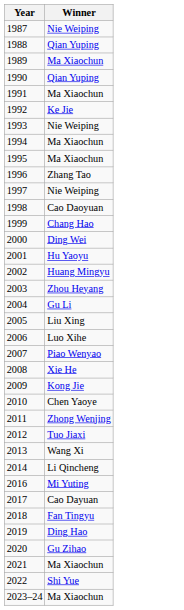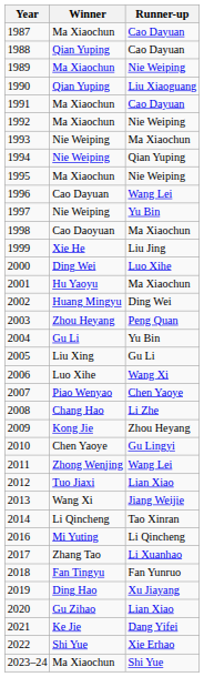 <table class="wikitable" style="text-align: left;">
 <tr>
 <th>Year</th>
 <th>Winner</th>
+<th>Runner-up</th>
 </tr>
 <tr>
 <td>1987</td>
-<td><a href='#'>Nie Weiping</a></td>
+<td>Ma Xiaochun</td>
+<td><a href='#'>Cao Dayuan</a></td>
 </tr>
 <tr>
 <td>1988</td>
 <td><a href='#'>Qian Yuping</a></td>
+<td>Cao Dayuan</td>
 </tr>
 <tr>
 <td>1989</td>
 <td><a href='#'>Ma Xiaochun</a></td>
+<td><a href='#'>Nie Weiping</a></td>
 </tr>
 <tr>
 <td>1990</td>
 <td><a href='#'>Qian Yuping</a></td>
+<td><a href='#'>Liu Xiaoguang</a></td>
 </tr>
 <tr>
 <td>1991</td>
 <td>Ma Xiaochun</td>
+<td><a href='#'>Cao Dayuan</a></td>
 </tr>
 <tr>
 <td>1992</td>
-<td><a href='#'>Ke Jie</a></td>
+<td>Ma Xiaochun</td>
+<td>Nie Weiping</td>
 </tr>
 <tr>
 <td>1993</td>
 <td>Nie Weiping</td>
+<td>Ma Xiaochun</td>
 </tr>
 <tr>
 <td>1994</td>
-<td>Ma Xiaochun</td>
+<td><a href='#'>Nie Weiping</a></td>
+<td>Qian Yuping</td>
 </tr>
 <tr>
 <td>1995</td>
 <td>Ma Xiaochun</td>
+<td>Nie Weiping</td>
 </tr>
 <tr>
 <td>1996</td>
-<td>Zhang Tao</td>
+<td>Cao Dayuan</td>
+<td><a href='#'>Wang Lei</a></td>
 </tr>
 <tr>
 <td>1997</td>
 <td>Nie Weiping</td>
+<td><a href='#'>Yu Bin</a></td>
 </tr>
 <tr>
 <td>1998</td>
 <td>Cao Daoyuan</td>
+<td>Ma Xiaochun</td>
 </tr>
 <tr>
 <td>1999</td>
-<td><a href='#'>Chang Hao</a></td>
+<td><a href='#'>Xie He</a></td>
+<td>Liu Jing</td>
 </tr>
 <tr>
 <td>2000</td>
 <td><a href='#'>Ding Wei</a></td>
+<td><a href='#'>Luo Xihe</a></td>
 </tr>
 <tr>
 <td>2001</td>
 <td><a href='#'>Hu Yaoyu</a></td>
+<td>Ma Xiaochun</td>
 </tr>
 <tr>
 <td>2002</td>
 <td><a href='#'>Huang Mingyu</a></td>
+<td>Ding Wei</td>
 </tr>
 <tr>
 <td>2003</td>
 <td><a href='#'>Zhou Heyang</a></td>
+<td><a href='#'>Peng Quan</a></td>
 </tr>
 <tr>
 <td>2004</td>
 <td><a href='#'>Gu Li</a></td>
+<td>Yu Bin</td>
 </tr>
 <tr>
 <td>2005</td>
 <td>Liu Xing</td>
+<td>Gu Li</td>
 </tr>
 <tr>
 <td>2006</td>
 <td>Luo Xihe</td>
+<td><a href='#'>Wang Xi</a></td>
 </tr>
 <tr>
 <td>2007</td>
 <td><a href='#'>Piao Wenyao</a></td>
+<td><a href='#'>Chen Yaoye</a></td>
 </tr>
 <tr>
 <td>2008</td>
-<td><a href='#'>Xie He</a></td>
+<td><a href='#'>Chang Hao</a></td>
+<td><a href='#'>Li Zhe</a></td>
 </tr>
 <tr>
 <td>2009</td>
 <td><a href='#'>Kong Jie</a></td>
+<td>Zhou Heyang</td>
 </tr>
 <tr>
 <td>2010</td>
 <td>Chen Yaoye</td>
+<td><a href='#'>Gu Lingyi</a></td>
 </tr>
 <tr>
 <td>2011</td>
 <td><a href='#'>Zhong Wenjing</a></td>
+<td><a href='#'>Wang Lei</a></td>
 </tr>
 <tr>
 <td>2012</td>
 <td><a href='#'>Tuo Jiaxi</a></td>
+<td><a href='#'>Lian Xiao</a></td>
 </tr>
 <tr>
 <td>2013</td>
 <td>Wang Xi</td>
+<td><a href='#'>Jiang Weijie</a></td>
 </tr>
 <tr>
 <td>2014</td>
 <td>Li Qincheng</td>
+<td>Tao Xinran</td>
 </tr>
 <tr>
 <td>2016</td>
 <td><a href='#'>Mi Yuting</a></td>
+<td>Li Qincheng</td>
 </tr>
 <tr>
 <td>2017</td>
-<td>Cao Dayuan</td>
+<td>Zhang Tao</td>
+<td><a href='#'>Li Xuanhao</a></td>
 </tr>
 <tr>
 <td>2018</td>
 <td><a href='#'>Fan Tingyu</a></td>
+<td>Fan Yunruo</td>
 </tr>
 <tr>
 <td>2019</td>
 <td><a href='#'>Ding Hao</a></td>
+<td><a href='#'>Xu Jiayang</a></td>
 </tr>
 <tr>
 <td>2020</td>
 <td><a href='#'>Gu Zihao</a></td>
+<td><a href='#'>Lian Xiao</a></td>
 </tr>
 <tr>
 <td>2021</td>
-<td>Ma Xiaochun</td>
+<td><a href='#'>Ke Jie</a></td>
+<td><a href='#'>Dang Yifei</a></td>
 </tr>
 <tr>
 <td>2022</td>
 <td><a href='#'>Shi Yue</a></td>
+<td><a href='#'>Xie Erhao</a></td>
 </tr>
 <tr>
 <td>2023–24</td>
 <td>Ma Xiaochun</td>
+<td><a href='#'>Shi Yue</a></td>
 </tr>
 </table>
